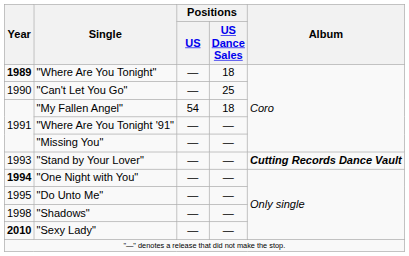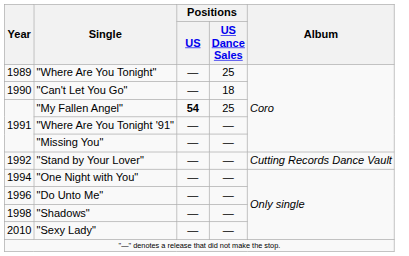 <table class="wikitable">
 <tr>
 <th rowspan="2">Year</th>
 <th rowspan="2">Single</th>
 <th colspan="2">Positions</th>
 <th rowspan="2">Album</th>
 </tr>
 <tr>
 <th width="40"><a href='#'>US</a></th>
 <th width="40"><a href='#'>US Dance Sales</a></th>
 </tr>
 <tr>
-<td style="text-align:center;"><strong>1989</strong></td>
+<td style="text-align:center;">1989</td>
 <td style="text-align:left; vertical-align:top;">"Where Are You Tonight"</td>
 <td style="text-align:center; vertical-align:top;">—</td>
-<td style="text-align:center; vertical-align:top;">18</td>
+<td style="text-align:center; vertical-align:top;">25</td>
 <td style="text-align:left;" rowspan="5"><em>Coro</em></td>
 </tr>
 <tr>
 <td style="text-align:center;">1990</td>
 <td style="text-align:left; vertical-align:top;">"Can't Let You Go"</td>
 <td style="text-align:center; vertical-align:top;">—</td>
-<td style="text-align:center; vertical-align:top;">25</td>
+<td style="text-align:center; vertical-align:top;">18</td>
 </tr>
 <tr>
 <td style="text-align:center;" rowspan="3">1991</td>
 <td style="text-align:left; vertical-align:top;">"My Fallen Angel"</td>
-<td style="text-align:center; vertical-align:top;">54</td>
-<td style="text-align:center; vertical-align:top;">18</td>
+<td style="text-align:center; vertical-align:top;"><strong>54</strong></td>
+<td style="text-align:center; vertical-align:top;">25</td>
 </tr>
 <tr>
 <td align="left">"Where Are You Tonight '91"</td>
 <td style="text-align:center;">—</td>
 <td style="text-align:center;">—</td>
 </tr>
 <tr>
 <td align="left">"Missing You"</td>
 <td style="text-align:center;">—</td>
 <td style="text-align:center;">—</td>
 </tr>
 <tr>
-<td style="text-align:center;">1993</td>
+<td style="text-align:center;">1992</td>
 <td style="text-align:left; vertical-align:top;">"Stand by Your Lover"</td>
 <td style="text-align:center; vertical-align:top;">—</td>
 <td style="text-align:center; vertical-align:top;">—</td>
-<td style="text-align:left;"><strong><em>Cutting Records Dance Vault</em></strong></td>
+<td style="text-align:left;"><em>Cutting Records Dance Vault</em></td>
 </tr>
 <tr>
-<td style="text-align:center;"><strong>1994</strong></td>
+<td style="text-align:center;">1994</td>
 <td style="text-align:left; vertical-align:top;">"One Night with You"</td>
 <td style="text-align:center; vertical-align:top;">—</td>
 <td style="text-align:center; vertical-align:top;">—</td>
 <td style="text-align:left;" rowspan="4"><em>Only single</em></td>
 </tr>
 <tr>
-<td style="text-align:center;">1995</td>
+<td style="text-align:center;">1996</td>
 <td style="text-align:left; vertical-align:top;">"Do Unto Me"</td>
 <td style="text-align:center; vertical-align:top;">—</td>
 <td style="text-align:center; vertical-align:top;">—</td>
 </tr>
 <tr>
 <td style="text-align:center;">1998</td>
 <td style="text-align:left; vertical-align:top;">"Shadows"</td>
 <td style="text-align:center; vertical-align:top;">—</td>
 <td style="text-align:center; vertical-align:top;">—</td>
 </tr>
 <tr>
-<td style="text-align:center;"><strong>2010</strong></td>
+<td style="text-align:center;">2010</td>
 <td style="text-align:left; vertical-align:top;">"Sexy Lady"</td>
 <td style="text-align:center; vertical-align:top;">—</td>
 <td style="text-align:center; vertical-align:top;">—</td>
 </tr>
 <tr>
 <td colspan="14" style="text-align:center; font-size:8pt;">"—" denotes a release that did not make the stop.</td>
 </tr>
 </table>
